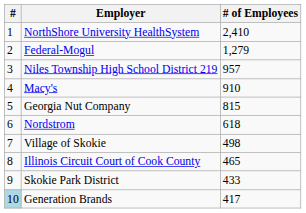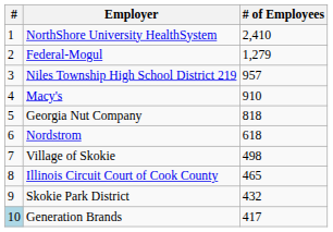 <table class="wikitable">
 <tr>
 <th>#</th>
 <th>Employer</th>
 <th># of Employees</th>
 </tr>
 <tr>
 <td>1</td>
 <td><a href='#'>NorthShore University HealthSystem</a></td>
 <td>2,410</td>
 </tr>
 <tr>
 <td>2</td>
 <td><a href='#'>Federal-Mogul</a></td>
 <td>1,279</td>
 </tr>
 <tr>
 <td>3</td>
 <td><a href='#'>Niles Township High School District 219</a></td>
 <td>957</td>
 </tr>
 <tr>
 <td>4</td>
 <td><a href='#'>Macy's</a></td>
 <td>910</td>
 </tr>
 <tr>
 <td>5</td>
 <td>Georgia Nut Company</td>
-<td>815</td>
+<td>818</td>
 </tr>
 <tr>
 <td>6</td>
 <td><a href='#'>Nordstrom</a></td>
 <td>618</td>
 </tr>
 <tr>
 <td>7</td>
 <td>Village of Skokie</td>
 <td>498</td>
 </tr>
 <tr>
 <td>8</td>
 <td><a href='#'>Illinois Circuit Court of Cook County</a></td>
 <td>465</td>
 </tr>
 <tr>
 <td>9</td>
 <td>Skokie Park District</td>
-<td>433</td>
+<td>432</td>
 </tr>
 <tr>
 <td style="background: lightblue;">10</td>
 <td>Generation Brands</td>
 <td>417</td>
 </tr>
 </table>
